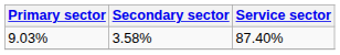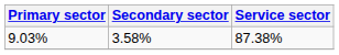 <table class="wikitable" border="1">
 <tr>
 <th><a href='#'>Primary sector</a></th>
 <th><a href='#'>Secondary sector</a></th>
 <th><a href='#'>Service sector</a></th>
 </tr>
 <tr>
 <td>9.03%</td>
 <td>3.58%</td>
-<td>87.40%</td>
+<td>87.38%</td>
 </tr>
 <tr>
 </tr>
 </table>
